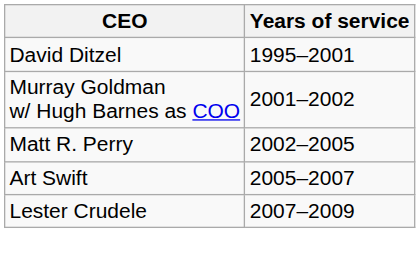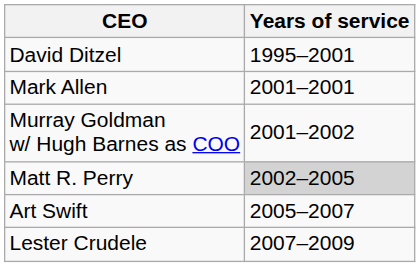 <table class="wikitable">
 <tr>
 <th>CEO</th>
 <th>Years of service</th>
 </tr>
 <tr>
 <td>David Ditzel</td>
 <td>1995–2001</td>
 </tr>
 <tr>
+<td>Mark Allen</td>
+<td>2001–2001</td>
+</tr>
+<tr>
 <td style=white-space:nowrap>Murray Goldman<br>w/ Hugh Barnes as <a href='#'>COO</a></td>
 <td>2001–2002</td>
 </tr>
 <tr>
 <td>Matt R. Perry</td>
-<td>2002–2005</td>
+<td style="background: lightgrey;">2002–2005</td>
 </tr>
 <tr>
 <td>Art Swift</td>
 <td>2005–2007</td>
 </tr>
 <tr>
 <td>Lester Crudele</td>
 <td>2007–2009</td>
 </tr>
 </table>
